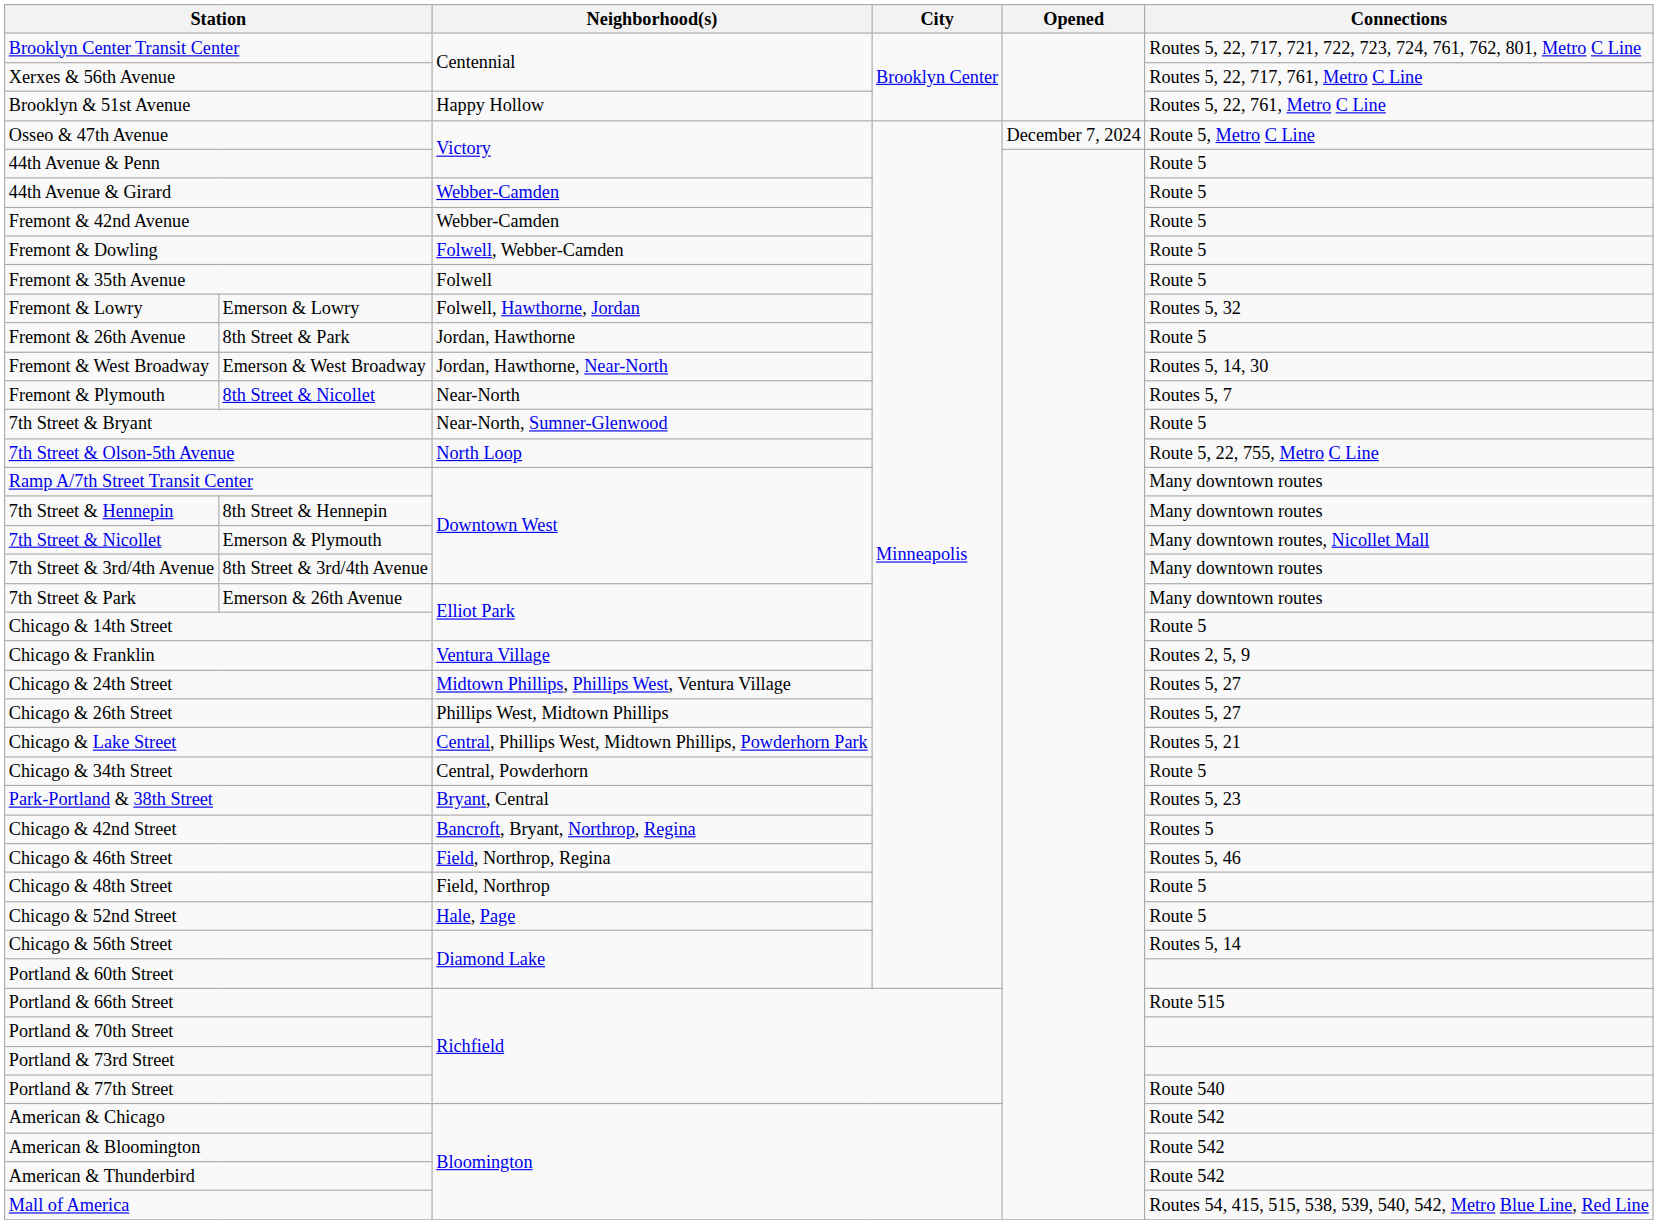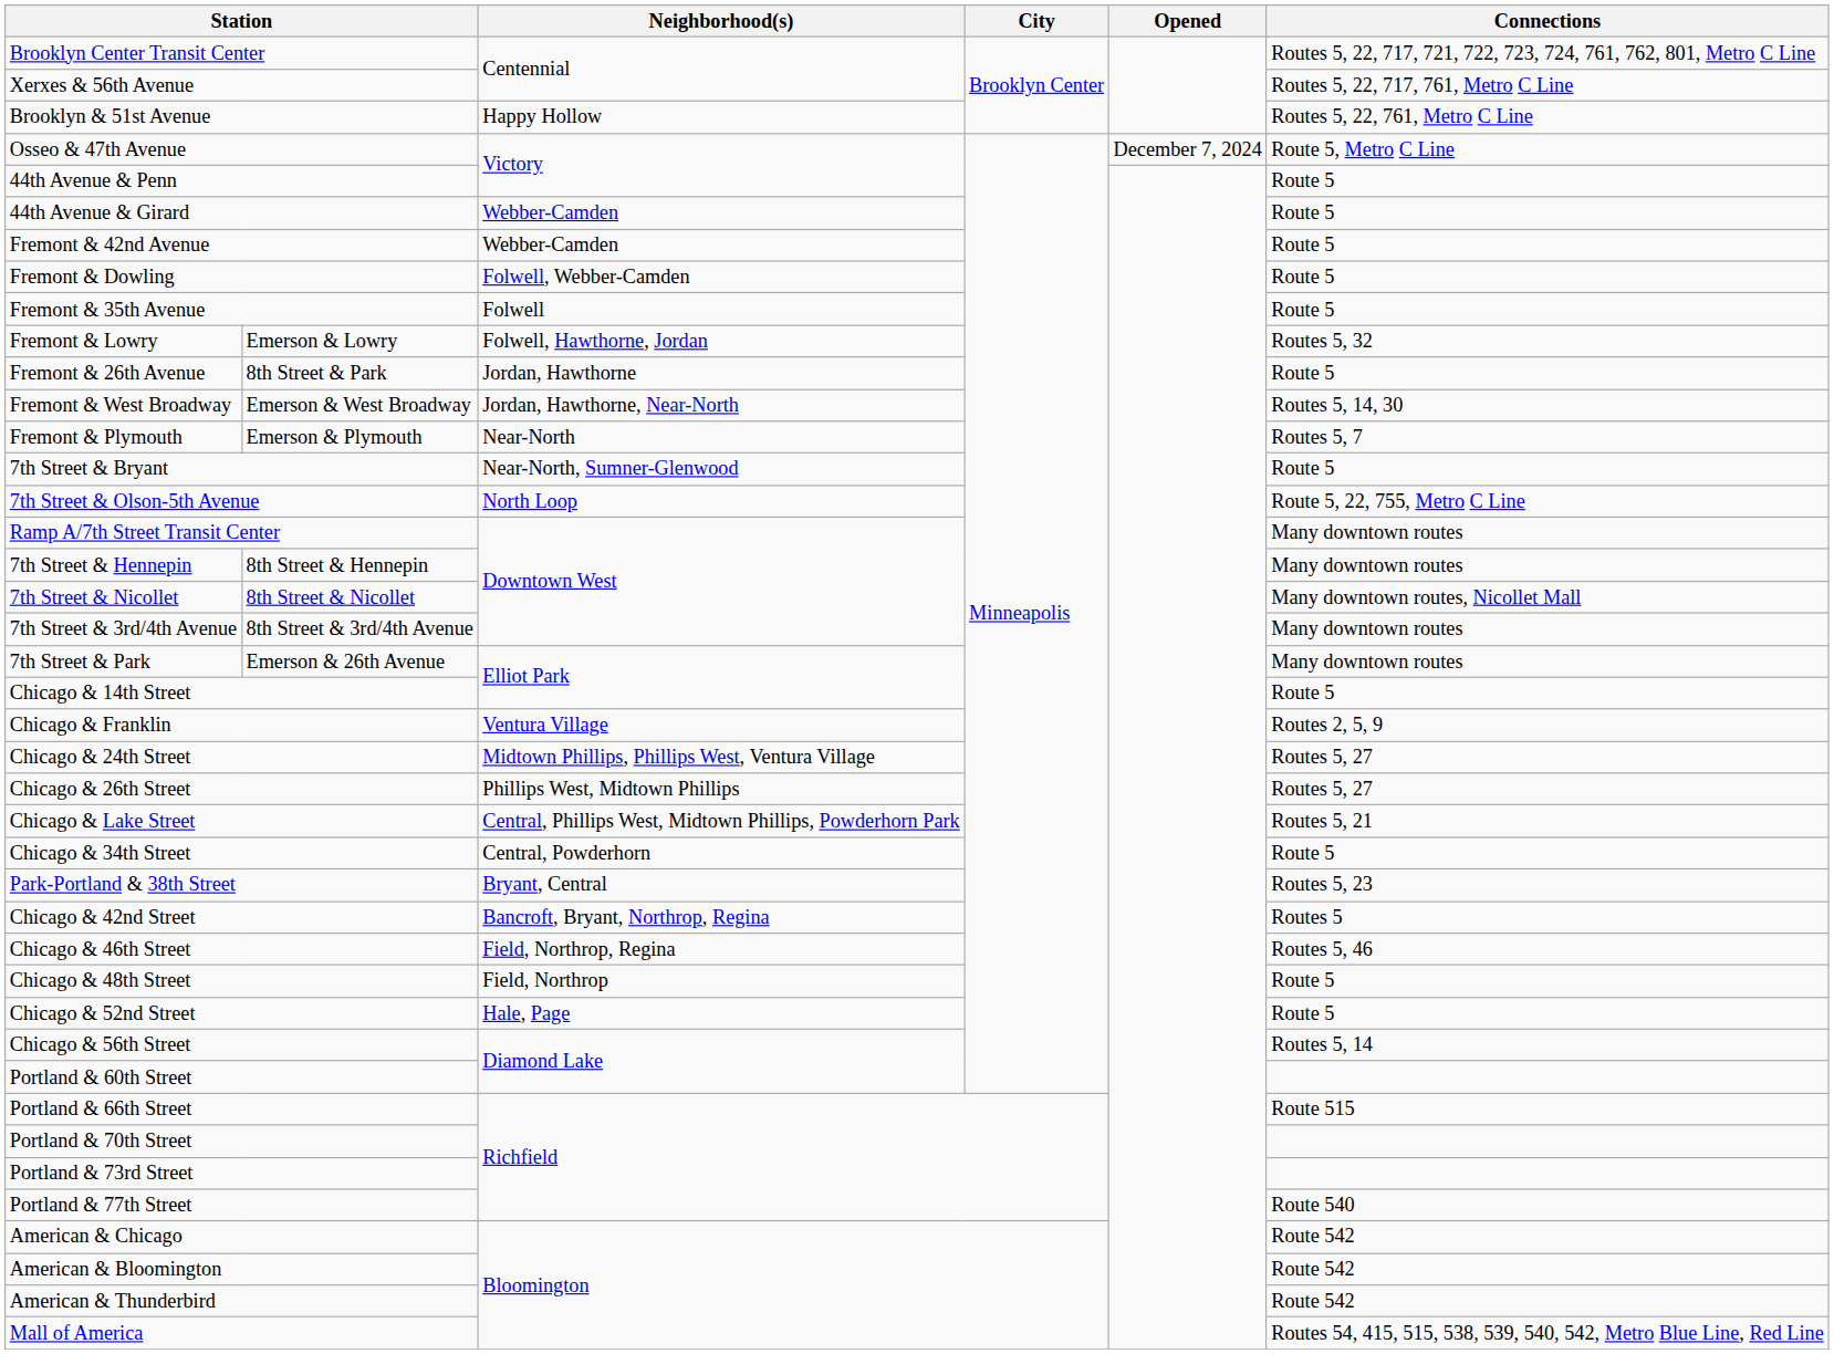 <table class=wikitable>
 <tr>
 <th colspan="2">Station</th>
 <th>Neighborhood(s)</th>
 <th>City</th>
 <th colspan="2">Opened</th>
 <th>Connections</th>
 </tr>
 <tr>
 <td colspan="2"><a href='#'>Brooklyn Center Transit Center</a></td>
 <td rowspan="2">Centennial</td>
 <td rowspan="3"><a href='#'>Brooklyn Center</a></td>
 <td colspan="2" rowspan="3"></td>
 <td>Routes 5, 22, 717, 721, 722, 723, 724, 761, 762, 801, <a href='#'>Metro</a> <a href='#'>C Line</a></td>
 </tr>
 <tr>
 <td colspan="2">Xerxes & 56th Avenue</td>
 <td>Routes 5, 22, 717, 761, <a href='#'>Metro</a> <a href='#'>C Line</a></td>
 </tr>
 <tr>
 <td colspan="2">Brooklyn & 51st Avenue</td>
 <td>Happy Hollow</td>
 <td>Routes 5, 22, 761, <a href='#'>Metro</a> <a href='#'>C Line</a></td>
 </tr>
 <tr>
 <td colspan="2">Osseo & 47th Avenue</td>
 <td rowspan="2"><a href='#'>Victory</a></td>
 <td rowspan="30"><a href='#'>Minneapolis</a></td>
 <td colspan="2">December 7, 2024</td>
 <td>Route 5, <a href='#'>Metro</a> <a href='#'>C Line</a></td>
 </tr>
 <tr>
 <td colspan="2">44th Avenue & Penn</td>
 <td colspan="2" rowspan="37"></td>
 <td>Route 5</td>
 </tr>
 <tr>
 <td colspan="2">44th Avenue & Girard</td>
 <td><a href='#'>Webber-Camden</a></td>
 <td>Route 5</td>
 </tr>
 <tr>
 <td colspan="2">Fremont & 42nd Avenue</td>
 <td>Webber-Camden</td>
 <td>Route 5</td>
 </tr>
 <tr>
 <td colspan="2">Fremont & Dowling</td>
 <td><a href='#'>Folwell</a>, Webber-Camden</td>
 <td>Route 5</td>
 </tr>
 <tr>
 <td colspan="2">Fremont & 35th Avenue</td>
 <td>Folwell</td>
 <td>Route 5</td>
 </tr>
 <tr>
 <td>Fremont & Lowry</td>
 <td>Emerson & Lowry</td>
 <td>Folwell, <a href='#'>Hawthorne</a>, <a href='#'>Jordan</a></td>
 <td>Routes 5, 32</td>
 </tr>
 <tr>
 <td>Fremont & 26th Avenue</td>
 <td>8th Street & Park</td>
 <td>Jordan, Hawthorne</td>
 <td>Route 5</td>
 </tr>
 <tr>
 <td>Fremont & West Broadway</td>
 <td>Emerson & West Broadway</td>
 <td>Jordan, Hawthorne, <a href='#'>Near-North</a></td>
 <td>Routes 5, 14, 30</td>
 </tr>
 <tr>
 <td>Fremont & Plymouth</td>
-<td><a href='#'>8th Street & Nicollet</a></td>
+<td>Emerson & Plymouth</td>
 <td>Near-North</td>
 <td>Routes 5, 7</td>
 </tr>
 <tr>
 <td colspan="2">7th Street & Bryant</td>
 <td>Near-North, <a href='#'>Sumner-Glenwood</a></td>
 <td>Route 5</td>
 </tr>
 <tr>
 <td colspan="2"><a href='#'>7th Street & Olson-5th Avenue</a></td>
 <td><a href='#'>North Loop</a></td>
 <td>Route 5, 22, 755, <a href='#'>Metro</a> <a href='#'>C Line</a></td>
 </tr>
 <tr>
 <td colspan="2"><a href='#'>Ramp A/7th Street Transit Center</a></td>
 <td rowspan="4"><a href='#'>Downtown West</a></td>
 <td>Many downtown routes</td>
 </tr>
 <tr>
 <td>7th Street & <a href='#'>Hennepin</a></td>
 <td>8th Street & Hennepin</td>
 <td>Many downtown routes</td>
 </tr>
 <tr>
 <td><a href='#'>7th Street & Nicollet</a></td>
-<td>Emerson & Plymouth</td>
+<td><a href='#'>8th Street & Nicollet</a></td>
 <td>Many downtown routes, <a href='#'>Nicollet Mall</a></td>
 </tr>
 <tr>
 <td>7th Street & 3rd/4th Avenue</td>
 <td>8th Street & 3rd/4th Avenue</td>
 <td>Many downtown routes</td>
 </tr>
 <tr>
 <td>7th Street & Park</td>
 <td>Emerson & 26th Avenue</td>
 <td rowspan="2"><a href='#'>Elliot Park</a></td>
 <td>Many downtown routes</td>
 </tr>
 <tr>
 <td colspan="2">Chicago & 14th Street</td>
 <td>Route 5</td>
 </tr>
 <tr>
 <td colspan="2">Chicago & Franklin</td>
 <td><a href='#'>Ventura Village</a></td>
 <td>Routes 2, 5, 9</td>
 </tr>
 <tr>
 <td colspan="2">Chicago & 24th Street</td>
 <td><a href='#'>Midtown Phillips</a>, <a href='#'>Phillips West</a>, Ventura Village</td>
 <td>Routes 5, 27</td>
 </tr>
 <tr>
 <td colspan="2">Chicago & 26th Street</td>
 <td>Phillips West, Midtown Phillips</td>
 <td>Routes 5, 27</td>
 </tr>
 <tr>
 <td colspan="2">Chicago & <a href='#'>Lake Street</a></td>
 <td><a href='#'>Central</a>, Phillips West, Midtown Phillips, <a href='#'>Powderhorn Park</a></td>
 <td>Routes 5, 21</td>
 </tr>
 <tr>
 <td colspan="2">Chicago & 34th Street</td>
 <td>Central, Powderhorn</td>
 <td>Route 5</td>
 </tr>
 <tr>
 <td colspan="2"><a href='#'>Park-Portland</a> & <a href='#'>38th Street</a></td>
 <td><a href='#'>Bryant</a>, Central</td>
 <td>Routes 5, 23</td>
 </tr>
 <tr>
 <td colspan="2">Chicago & 42nd Street</td>
 <td><a href='#'>Bancroft</a>, Bryant, <a href='#'>Northrop</a>, <a href='#'>Regina</a></td>
 <td>Routes 5</td>
 </tr>
 <tr>
 <td colspan="2">Chicago & 46th Street</td>
 <td><a href='#'>Field</a>, Northrop, Regina</td>
 <td>Routes 5, 46</td>
 </tr>
 <tr>
 <td colspan="2">Chicago & 48th Street</td>
 <td>Field, Northrop</td>
 <td>Route 5</td>
 </tr>
 <tr>
 <td colspan="2">Chicago & 52nd Street</td>
 <td><a href='#'>Hale</a>, <a href='#'>Page</a></td>
 <td>Route 5</td>
 </tr>
 <tr>
 <td colspan="2">Chicago & 56th Street</td>
 <td rowspan=2><a href='#'>Diamond Lake</a></td>
 <td>Routes 5, 14</td>
 </tr>
 <tr>
 <td colspan="2">Portland & 60th Street</td>
 <td></td>
 </tr>
 <tr>
 <td colspan="2">Portland & 66th Street</td>
 <td colspan=2 rowspan=4><a href='#'>Richfield</a></td>
 <td>Route 515</td>
 </tr>
 <tr>
 <td colspan="2">Portland & 70th Street</td>
 <td></td>
 </tr>
 <tr>
 <td colspan="2">Portland & 73rd Street</td>
 <td></td>
 </tr>
 <tr>
 <td colspan="2">Portland & 77th Street</td>
 <td>Route 540</td>
 </tr>
 <tr>
 <td colspan="2">American & Chicago</td>
 <td colspan=2 rowspan=4><a href='#'>Bloomington</a></td>
 <td>Route 542</td>
 </tr>
 <tr>
 <td colspan="2">American & Bloomington</td>
 <td>Route 542</td>
 </tr>
 <tr>
 <td colspan="2">American & Thunderbird</td>
 <td>Route 542</td>
 </tr>
 <tr>
 <td colspan="2"><a href='#'>Mall of America</a></td>
 <td>Routes 54, 415, 515, 538, 539, 540, 542, <a href='#'>Metro</a> <a href='#'>Blue Line</a>, <a href='#'>Red Line</a></td>
 </tr>
 </table>
